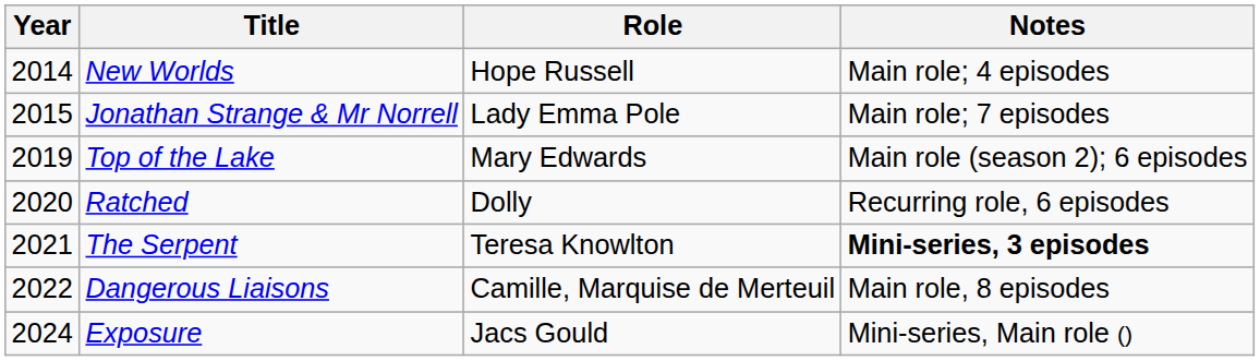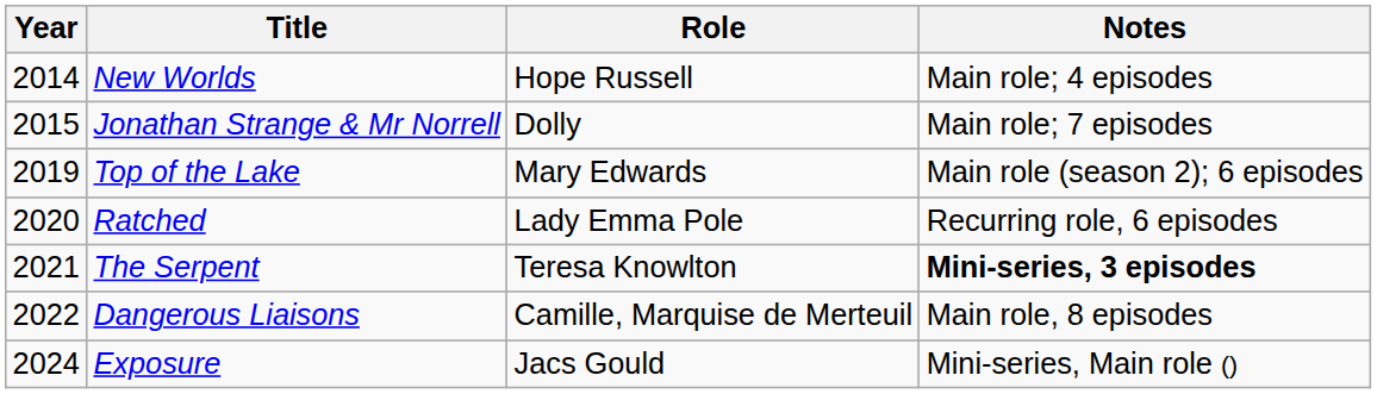 <table class="wikitable sortable">
 <tr>
 <th>Year</th>
 <th>Title</th>
 <th>Role</th>
 <th class="unsortable">Notes</th>
 </tr>
 <tr>
 <td>2014</td>
 <td><em><a href='#'>New Worlds</a></em></td>
 <td>Hope Russell</td>
 <td>Main role; 4 episodes</td>
 </tr>
 <tr>
 <td>2015</td>
 <td><em><a href='#'>Jonathan Strange & Mr Norrell</a></em></td>
-<td>Lady Emma Pole</td>
+<td>Dolly</td>
 <td>Main role; 7 episodes</td>
 </tr>
 <tr>
 <td>2019</td>
 <td><em><a href='#'>Top of the Lake</a></em></td>
 <td>Mary Edwards</td>
 <td>Main role (season 2); 6 episodes</td>
 </tr>
 <tr>
 <td>2020</td>
 <td><em><a href='#'>Ratched</a></em></td>
-<td>Dolly</td>
+<td>Lady Emma Pole</td>
 <td>Recurring role, 6 episodes</td>
 </tr>
 <tr>
 <td>2021</td>
 <td><em><a href='#'>The Serpent</a></em></td>
 <td>Teresa Knowlton</td>
 <td><strong>Mini-series, 3 episodes</strong></td>
 </tr>
 <tr>
 <td>2022</td>
 <td><em><a href='#'>Dangerous Liaisons</a></em></td>
 <td>Camille, Marquise de Merteuil</td>
 <td>Main role, 8 episodes</td>
 </tr>
 <tr>
 <td>2024</td>
 <td><em><a href='#'>Exposure</a></em></td>
 <td>Jacs Gould</td>
 <td>Mini-series, Main role <small>()</small></td>
 </tr>
 </table>
